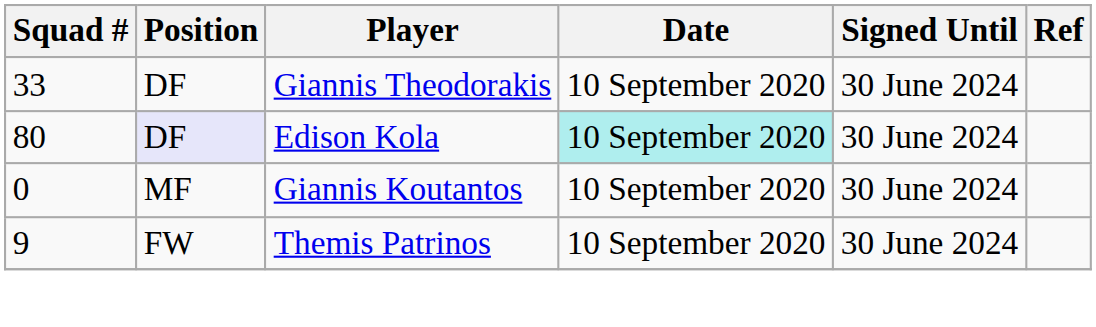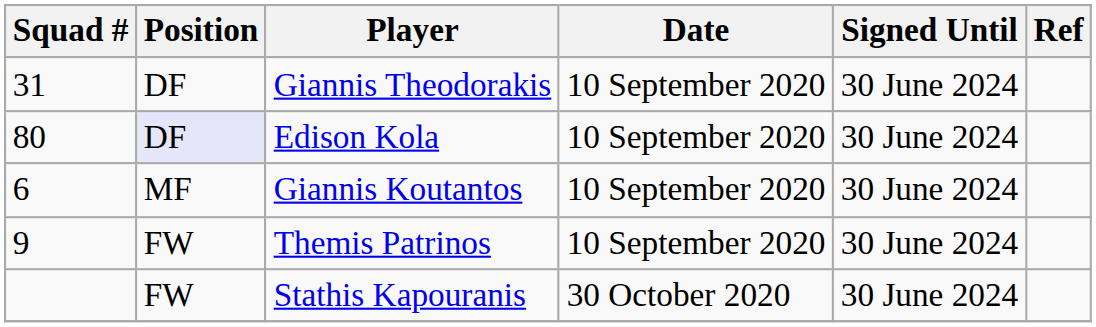 <table class="wikitable sortable">
 <tr>
 <th>Squad #</th>
 <th>Position</th>
 <th>Player</th>
 <th>Date</th>
 <th>Signed Until</th>
 <th>Ref</th>
 </tr>
 <tr>
-<td>33</td>
+<td>31</td>
 <td>DF</td>
 <td> <a href='#'>Giannis Theodorakis</a></td>
 <td>10 September 2020</td>
 <td>30 June 2024</td>
 <td></td>
 </tr>
 <tr>
 <td>80</td>
 <td style="background: lavender;">DF</td>
 <td>  <a href='#'>Edison Kola</a></td>
-<td style="background: paleturquoise;">10 September 2020</td>
+<td>10 September 2020</td>
 <td>30 June 2024</td>
 <td></td>
 </tr>
 <tr>
-<td>0</td>
+<td>6</td>
 <td>MF</td>
 <td> <a href='#'>Giannis Koutantos</a></td>
 <td>10 September 2020</td>
 <td>30 June 2024</td>
 <td></td>
 </tr>
 <tr>
 <td>9</td>
 <td>FW</td>
 <td> <a href='#'>Themis Patrinos</a></td>
 <td>10 September 2020</td>
 <td>30 June 2024</td>
 <td></td>
 </tr>
 <tr>
+<td></td>
+<td>FW</td>
+<td> <a href='#'>Stathis Kapouranis</a></td>
+<td>30 October 2020</td>
+<td>30 June 2024</td>
+<td></td>
+</tr>
+<tr>
 </tr>
 </table>
